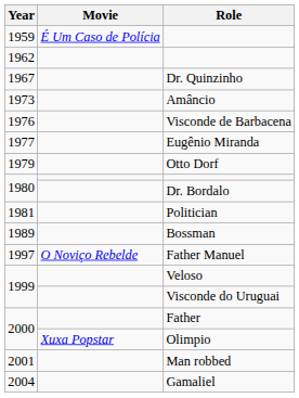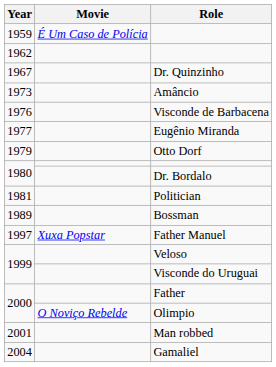 <table class="wikitable">
 <tr>
 <th>Year</th>
 <th>Movie</th>
 <th>Role</th>
 </tr>
 <tr>
 <td>1959</td>
 <td><a href='#'><em>É Um Caso de Polícia</em></a></td>
 <td></td>
 </tr>
 <tr>
 <td>1962</td>
 <td><em></em></td>
 <td></td>
 </tr>
 <tr>
 <td>1967</td>
 <td><em></em></td>
 <td>Dr. Quinzinho</td>
 </tr>
 <tr>
 <td>1973</td>
 <td><em></em></td>
 <td>Amâncio</td>
 </tr>
 <tr>
 <td>1976</td>
 <td><em></em></td>
 <td>Visconde de Barbacena</td>
 </tr>
 <tr>
 <td>1977</td>
 <td><em></em></td>
 <td>Eugênio Miranda</td>
 </tr>
 <tr>
 <td>1979</td>
 <td><em></em></td>
 <td>Otto Dorf</td>
 </tr>
 <tr>
 <td rowspan="2">1980</td>
 <td><em></em></td>
 <td></td>
 </tr>
 <tr>
 <td><em></em></td>
 <td>Dr. Bordalo</td>
 </tr>
 <tr>
 <td>1981</td>
 <td><em></em></td>
 <td>Politician</td>
 </tr>
 <tr>
 <td>1989</td>
 <td><em></em></td>
 <td>Bossman</td>
 </tr>
 <tr>
 <td>1997</td>
-<td><a href='#'><em>O Noviço Rebelde</em></a></td>
+<td><em><a href='#'>Xuxa Popstar</a></em></td>
 <td>Father Manuel</td>
 </tr>
 <tr>
 <td rowspan="2">1999</td>
 <td><em></em></td>
 <td>Veloso</td>
 </tr>
 <tr>
 <td><em></em></td>
 <td>Visconde do Uruguai</td>
 </tr>
 <tr>
 <td rowspan="2">2000</td>
 <td><em></em></td>
 <td>Father</td>
 </tr>
 <tr>
-<td><em><a href='#'>Xuxa Popstar</a></em></td>
+<td><a href='#'><em>O Noviço Rebelde</em></a></td>
 <td>Olimpio</td>
 </tr>
 <tr>
 <td>2001</td>
 <td><em></em></td>
 <td>Man robbed</td>
 </tr>
 <tr>
 <td>2004</td>
 <td><em></em></td>
 <td>Gamaliel</td>
 </tr>
 </table>
